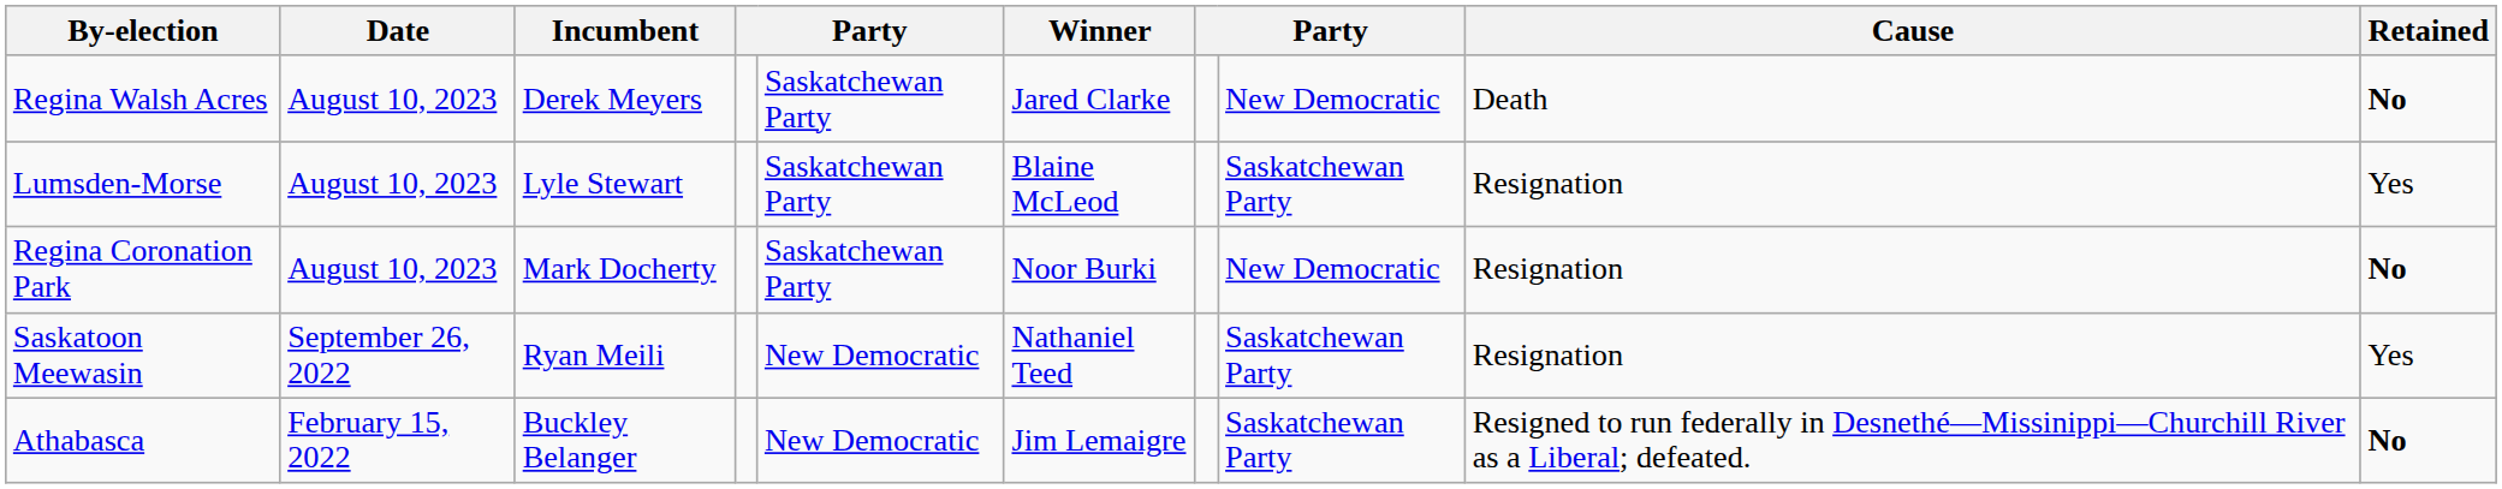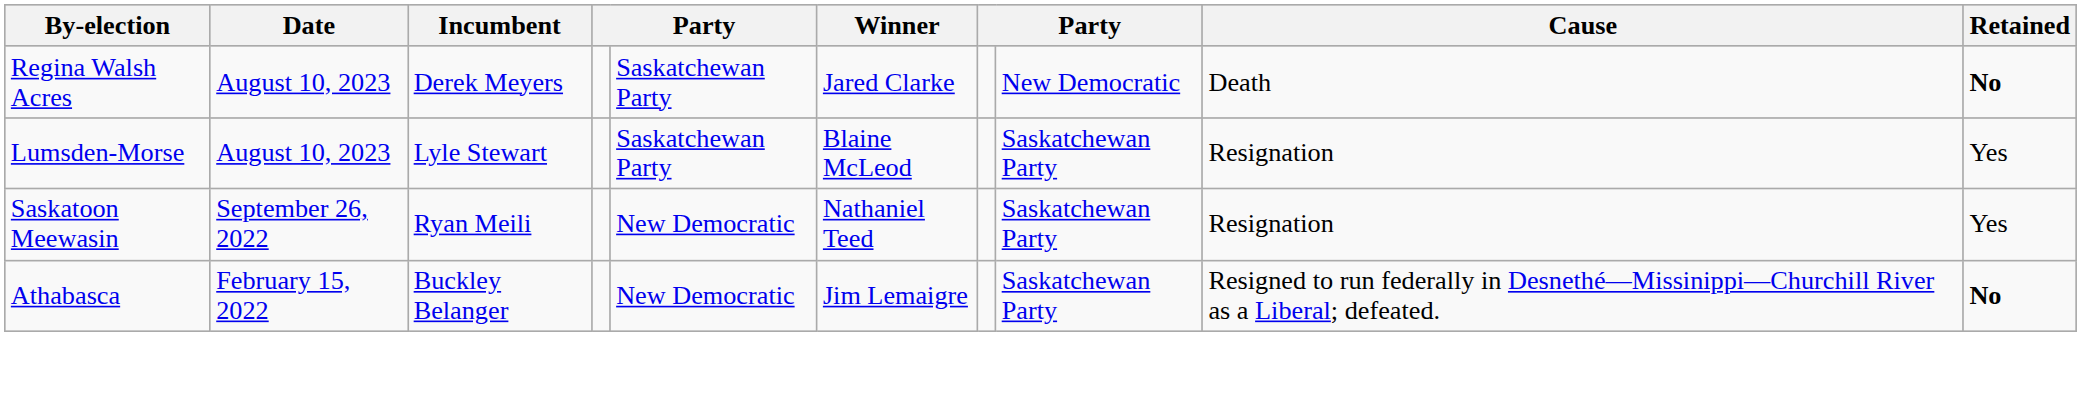 <table class=wikitable style="width:100%">
 <tr>
 <th>By-election</th>
 <th>Date</th>
 <th>Incumbent</th>
 <th colspan=2>Party</th>
 <th>Winner</th>
 <th colspan=2>Party</th>
 <th>Cause</th>
 <th>Retained</th>
 </tr>
 <tr>
 <td><a href='#'>Regina Walsh Acres</a></td>
 <td><a href='#'>August 10, 2023</a></td>
 <td><a href='#'>Derek Meyers</a></td>
 <td> </td>
 <td><a href='#'>Saskatchewan Party</a></td>
 <td><a href='#'>Jared Clarke</a></td>
 <td> </td>
 <td><a href='#'>New Democratic</a></td>
 <td>Death</td>
 <td><strong>No</strong></td>
 </tr>
 <tr>
 <td><a href='#'>Lumsden-Morse</a></td>
 <td><a href='#'>August 10, 2023</a></td>
 <td><a href='#'>Lyle Stewart</a></td>
 <td> </td>
 <td><a href='#'>Saskatchewan Party</a></td>
 <td><a href='#'>Blaine McLeod</a></td>
 <td> </td>
 <td><a href='#'>Saskatchewan Party</a></td>
 <td>Resignation</td>
 <td>Yes</td>
 </tr>
 <tr>
-<td><a href='#'>Regina Coronation Park</a></td>
-<td><a href='#'>August 10, 2023</a></td>
-<td><a href='#'>Mark Docherty</a></td>
-<td> </td>
-<td><a href='#'>Saskatchewan Party</a></td>
-<td><a href='#'>Noor Burki</a></td>
-<td> </td>
-<td><a href='#'>New Democratic</a></td>
-<td>Resignation</td>
-<td><strong>No</strong></td>
-</tr>
-<tr>
 <td><a href='#'>Saskatoon Meewasin</a></td>
 <td><a href='#'>September 26, 2022</a></td>
 <td><a href='#'>Ryan Meili</a></td>
 <td> </td>
 <td><a href='#'>New Democratic</a></td>
 <td><a href='#'>Nathaniel Teed</a></td>
 <td> </td>
 <td><a href='#'>Saskatchewan Party</a></td>
 <td>Resignation</td>
 <td>Yes</td>
 </tr>
 <tr>
 <td><a href='#'>Athabasca</a></td>
 <td><a href='#'>February 15, 2022</a></td>
 <td><a href='#'>Buckley Belanger</a></td>
 <td> </td>
 <td><a href='#'>New Democratic</a></td>
 <td><a href='#'>Jim Lemaigre</a></td>
 <td> </td>
 <td><a href='#'>Saskatchewan Party</a></td>
 <td>Resigned to run federally in <a href='#'>Desnethé—Missinippi—Churchill River</a> as a <a href='#'>Liberal</a>; defeated.</td>
 <td><strong>No</strong></td>
 </tr>
 </table>
